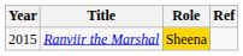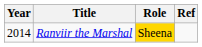 <table class="wikitable sortable">
 <tr>
 <th>Year</th>
 <th>Title</th>
 <th>Role</th>
 <th class="unsortable">Ref</th>
 </tr>
 <tr>
-<td>2015</td>
+<td>2014</td>
 <td><em><a href='#'>Ranviir the Marshal</a></em></td>
 <td style="background: gold;">Sheena</td>
 <td></td>
 </tr>
 </table>
